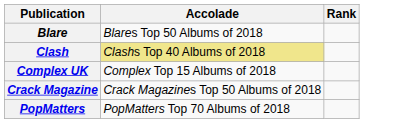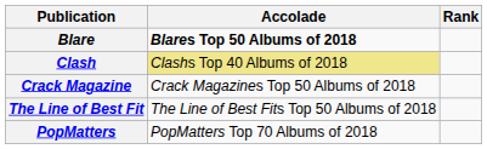 <table class="wikitable sortable plainrowheaders">
 <tr>
 <th scope="col">Publication</th>
 <th scope="col">Accolade</th>
 <th scope="col">Rank</th>
 </tr>
 <tr>
 <th scope="row"><em>Blare</em></th>
-<td><em>Blare</em>s Top 50 Albums of 2018</td>
+<td><strong><em>Blare</em>s Top 50 Albums of 2018</strong></td>
 <td></td>
 </tr>
 <tr>
 <th scope="row"><em><a href='#'>Clash</a></em></th>
 <td style="background: khaki;"><em>Clash</em>s Top 40 Albums of 2018</td>
 <td></td>
 </tr>
 <tr>
-<th scope="row"><em><a href='#'>Complex UK</a></em></th>
-<td><em>Complex</em> Top 15 Albums of 2018</td>
+<th scope="row"><em><a href='#'>Crack Magazine</a></em></th>
+<td><em>Crack Magazine</em>s Top 50 Albums of 2018</td>
 <td></td>
 </tr>
 <tr>
-<th scope="row"><em><a href='#'>Crack Magazine</a></em></th>
-<td><em>Crack Magazine</em>s Top 50 Albums of 2018</td>
+<th scope="row"><em><a href='#'>The Line of Best Fit</a></em></th>
+<td><em>The Line of Best Fit</em>s Top 50 Albums of 2018</td>
 <td></td>
 </tr>
 <tr>
 <th scope="row"><em><a href='#'>PopMatters</a></em></th>
 <td><em>PopMatters</em> Top 70 Albums of 2018</td>
 <td></td>
 </tr>
 </table>
